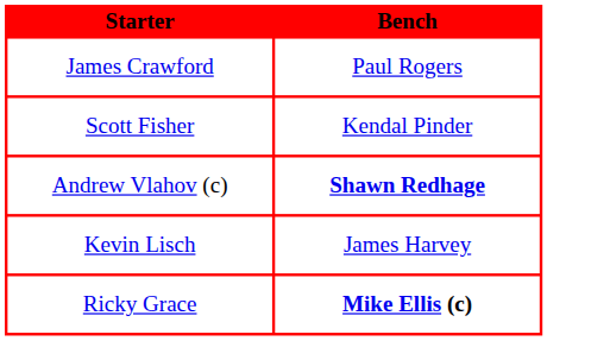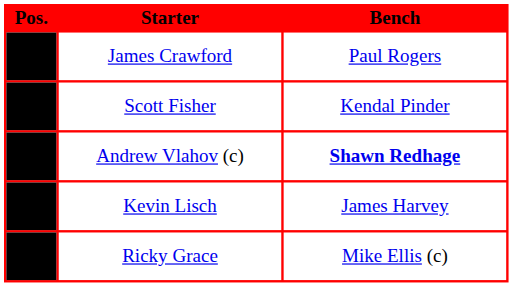 <table style="text-align: center; background:red; color:black">
 <tr>
+<th width="40">Pos.</th>
 <th width="185">Starter</th>
 <th width="185">Bench</th>
 </tr>
 <tr style="height:40px; background:white; color:black">
+<th style="background:black"></th>
 <td><a href='#'>James Crawford</a></td>
 <td><a href='#'>Paul Rogers</a></td>
 </tr>
 <tr style="height:40px; background:white; color:black">
+<th style="background:black"></th>
 <td><a href='#'>Scott Fisher</a></td>
 <td><a href='#'>Kendal Pinder</a></td>
 </tr>
 <tr style="height:40px; background:white; color:black">
+<th style="background:black"></th>
 <td><a href='#'>Andrew Vlahov</a> (c)</td>
 <td><strong><a href='#'>Shawn Redhage</a></strong></td>
 </tr>
 <tr style="height:40px; background:white; color:black">
+<th style="background:black"></th>
 <td><a href='#'>Kevin Lisch</a></td>
 <td><a href='#'>James Harvey</a></td>
 </tr>
 <tr style="height:40px; background:white; color:black">
+<th style="background:black"></th>
 <td><a href='#'>Ricky Grace</a></td>
-<td><strong><a href='#'>Mike Ellis</a> (c)</strong></td>
+<td><a href='#'>Mike Ellis</a> (c)</td>
 </tr>
 </table>
